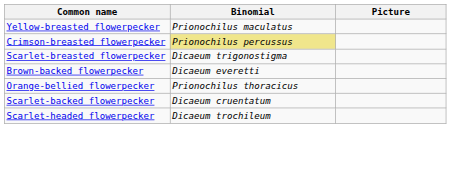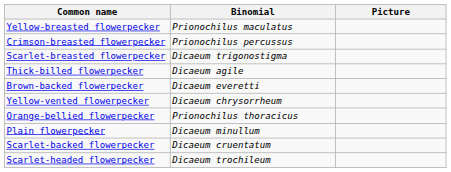 <table width=50% class="wikitable">
 <tr>
 <th width=30%>Common name</th>
 <th width=30%>Binomial</th>
 <th width=20%>Picture</th>
 </tr>
 <tr>
 <td><a href='#'>Yellow-breasted flowerpecker</a></td>
 <td><em>Prionochilus maculatus</em></td>
 <td></td>
 </tr>
 <tr>
 <td><a href='#'>Crimson-breasted flowerpecker</a></td>
-<td style="background: khaki;"><em>Prionochilus percussus</em></td>
+<td><em>Prionochilus percussus</em></td>
 <td></td>
 </tr>
 <tr>
 <td><a href='#'>Scarlet-breasted flowerpecker</a></td>
 <td><em>Dicaeum trigonostigma</em></td>
 <td></td>
 </tr>
 <tr>
+<td><a href='#'>Thick-billed flowerpecker</a></td>
+<td><em>Dicaeum agile</em></td>
+<td></td>
+</tr>
+<tr>
 <td><a href='#'>Brown-backed flowerpecker</a></td>
 <td><em>Dicaeum everetti</em></td>
 <td></td>
 </tr>
 <tr>
+<td><a href='#'>Yellow-vented flowerpecker</a></td>
+<td><em>Dicaeum chrysorrheum</em></td>
+<td></td>
+</tr>
+<tr>
 <td><a href='#'>Orange-bellied flowerpecker</a></td>
 <td><em>Prionochilus thoracicus</em></td>
+<td></td>
+</tr>
+<tr>
+<td><a href='#'>Plain flowerpecker</a></td>
+<td><em>Dicaeum minullum</em></td>
 <td></td>
 </tr>
 <tr>
 <td><a href='#'>Scarlet-backed flowerpecker</a></td>
 <td><em>Dicaeum cruentatum</em></td>
 <td></td>
 </tr>
 <tr>
 <td><a href='#'>Scarlet-headed flowerpecker</a></td>
 <td><em>Dicaeum trochileum</em></td>
 <td></td>
 </tr>
 </table>
